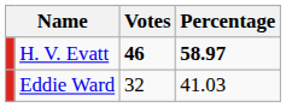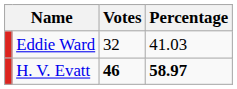 <table class="wikitable">
 <tr>
 <th colspan="2">Name</th>
 <th>Votes</th>
 <th>Percentage</th>
 </tr>
 <tr>
 <td style="background:#DC241F"></td>
+<td><a href='#'>Eddie Ward</a></td>
+<td>32</td>
+<td>41.03</td>
+</tr>
+<tr>
+<td style="background:#DC241F"></td>
 <td><a href='#'>H. V. Evatt</a></td>
 <td><strong>46</strong></td>
 <td><strong>58.97</strong></td>
 </tr>
-<tr>
-<td style="background:#DC241F"></td>
-<td><a href='#'>Eddie Ward</a></td>
-<td>32</td>
-<td>41.03</td>
-</tr>
 </table>
